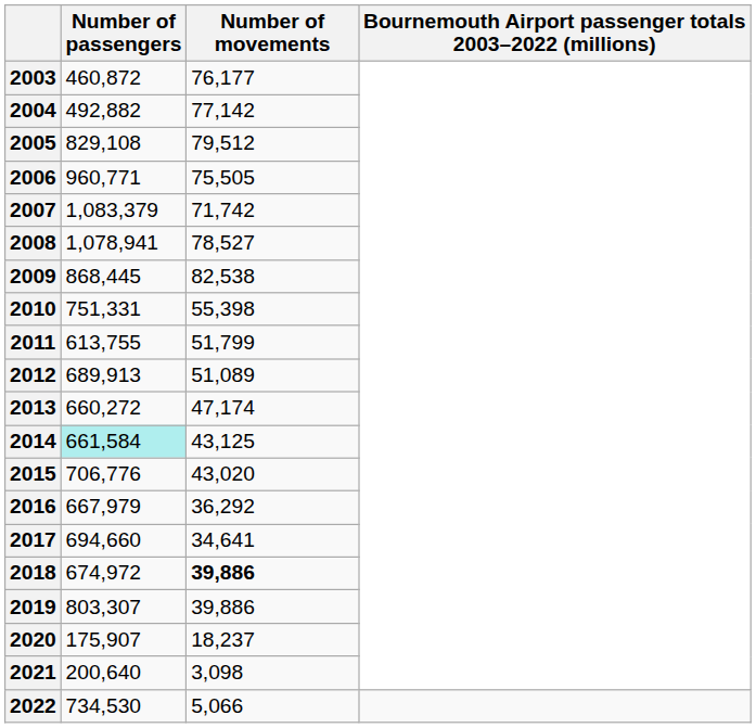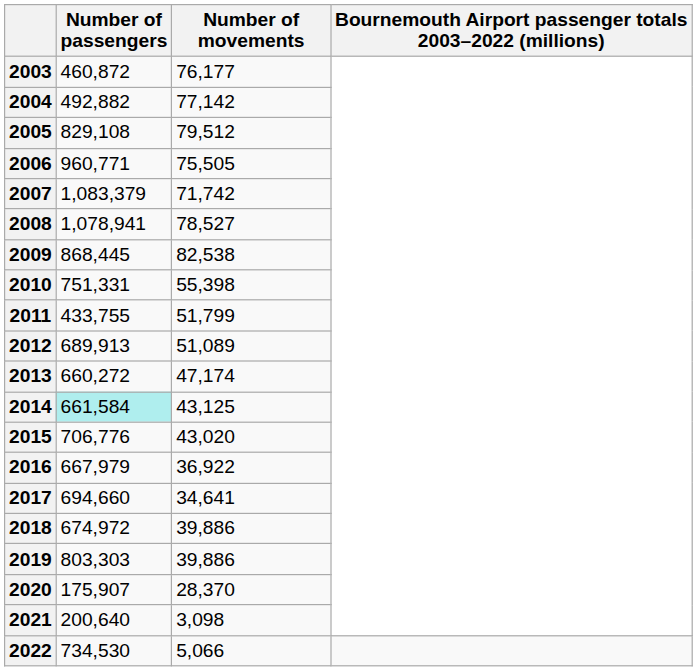 <table class="wikitable">
 <tr>
 <th></th>
 <th>Number of<br>passengers</th>
 <th style="width:125px">Number of<br>movements</th>
 <th>Bournemouth Airport passenger totals<br>2003–2022 (millions)</th>
 </tr>
 <tr>
 <th>2003</th>
 <td>460,872</td>
 <td>76,177</td>
 <td rowspan="19" bgcolor="#ffffff"></td>
 </tr>
 <tr>
 <th>2004</th>
 <td>492,882</td>
 <td>77,142</td>
 </tr>
 <tr>
 <th>2005</th>
 <td>829,108</td>
 <td>79,512</td>
 </tr>
 <tr>
 <th>2006</th>
 <td>960,771</td>
 <td>75,505</td>
 </tr>
 <tr>
 <th>2007</th>
 <td>1,083,379</td>
 <td>71,742</td>
 </tr>
 <tr>
 <th>2008</th>
 <td>1,078,941</td>
 <td>78,527</td>
 </tr>
 <tr>
 <th>2009</th>
 <td>868,445</td>
 <td>82,538</td>
 </tr>
 <tr>
 <th>2010</th>
 <td>751,331</td>
 <td>55,398</td>
 </tr>
 <tr>
 <th>2011</th>
-<td>613,755</td>
+<td>433,755</td>
 <td>51,799</td>
 </tr>
 <tr>
 <th>2012</th>
 <td>689,913</td>
 <td>51,089</td>
 </tr>
 <tr>
 <th>2013</th>
 <td>660,272</td>
 <td>47,174</td>
 </tr>
 <tr>
 <th>2014</th>
 <td style="background: paleturquoise;">661,584</td>
 <td>43,125</td>
 </tr>
 <tr>
 <th>2015</th>
 <td>706,776</td>
 <td>43,020</td>
 </tr>
 <tr>
 <th>2016</th>
 <td>667,979</td>
-<td>36,292</td>
+<td>36,922</td>
 </tr>
 <tr>
 <th>2017</th>
 <td>694,660</td>
 <td>34,641</td>
 </tr>
 <tr>
 <th>2018</th>
 <td>674,972</td>
-<td><strong>39,886</strong></td>
+<td>39,886</td>
 </tr>
 <tr>
 <th>2019</th>
-<td>803,307</td>
+<td>803,303</td>
 <td>39,886</td>
 </tr>
 <tr>
 <th>2020</th>
 <td>175,907</td>
-<td>18,237</td>
+<td>28,370</td>
 </tr>
 <tr>
 <th>2021</th>
 <td>200,640</td>
 <td>3,098</td>
 </tr>
 <tr>
 <th>2022</th>
 <td>734,530</td>
 <td>5,066</td>
 </tr>
 </table>
